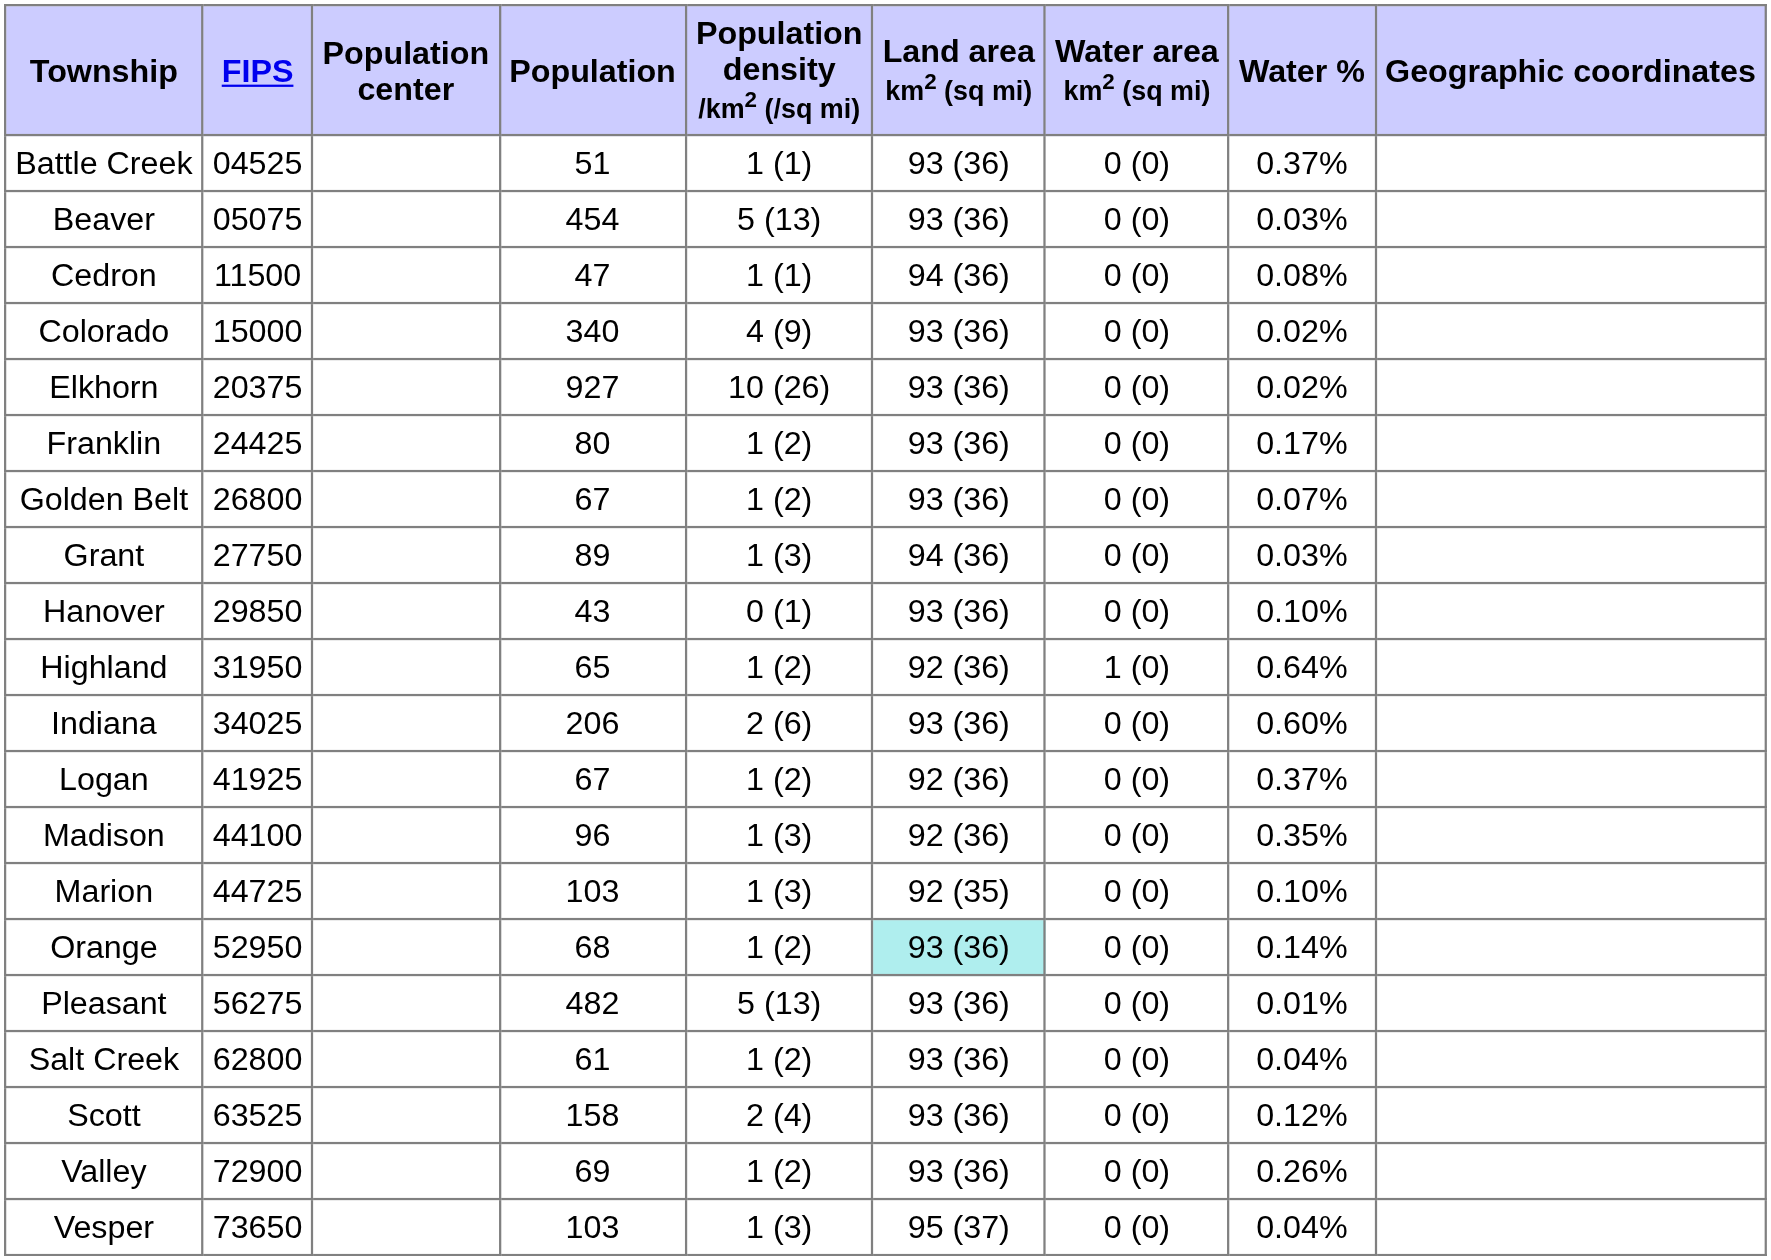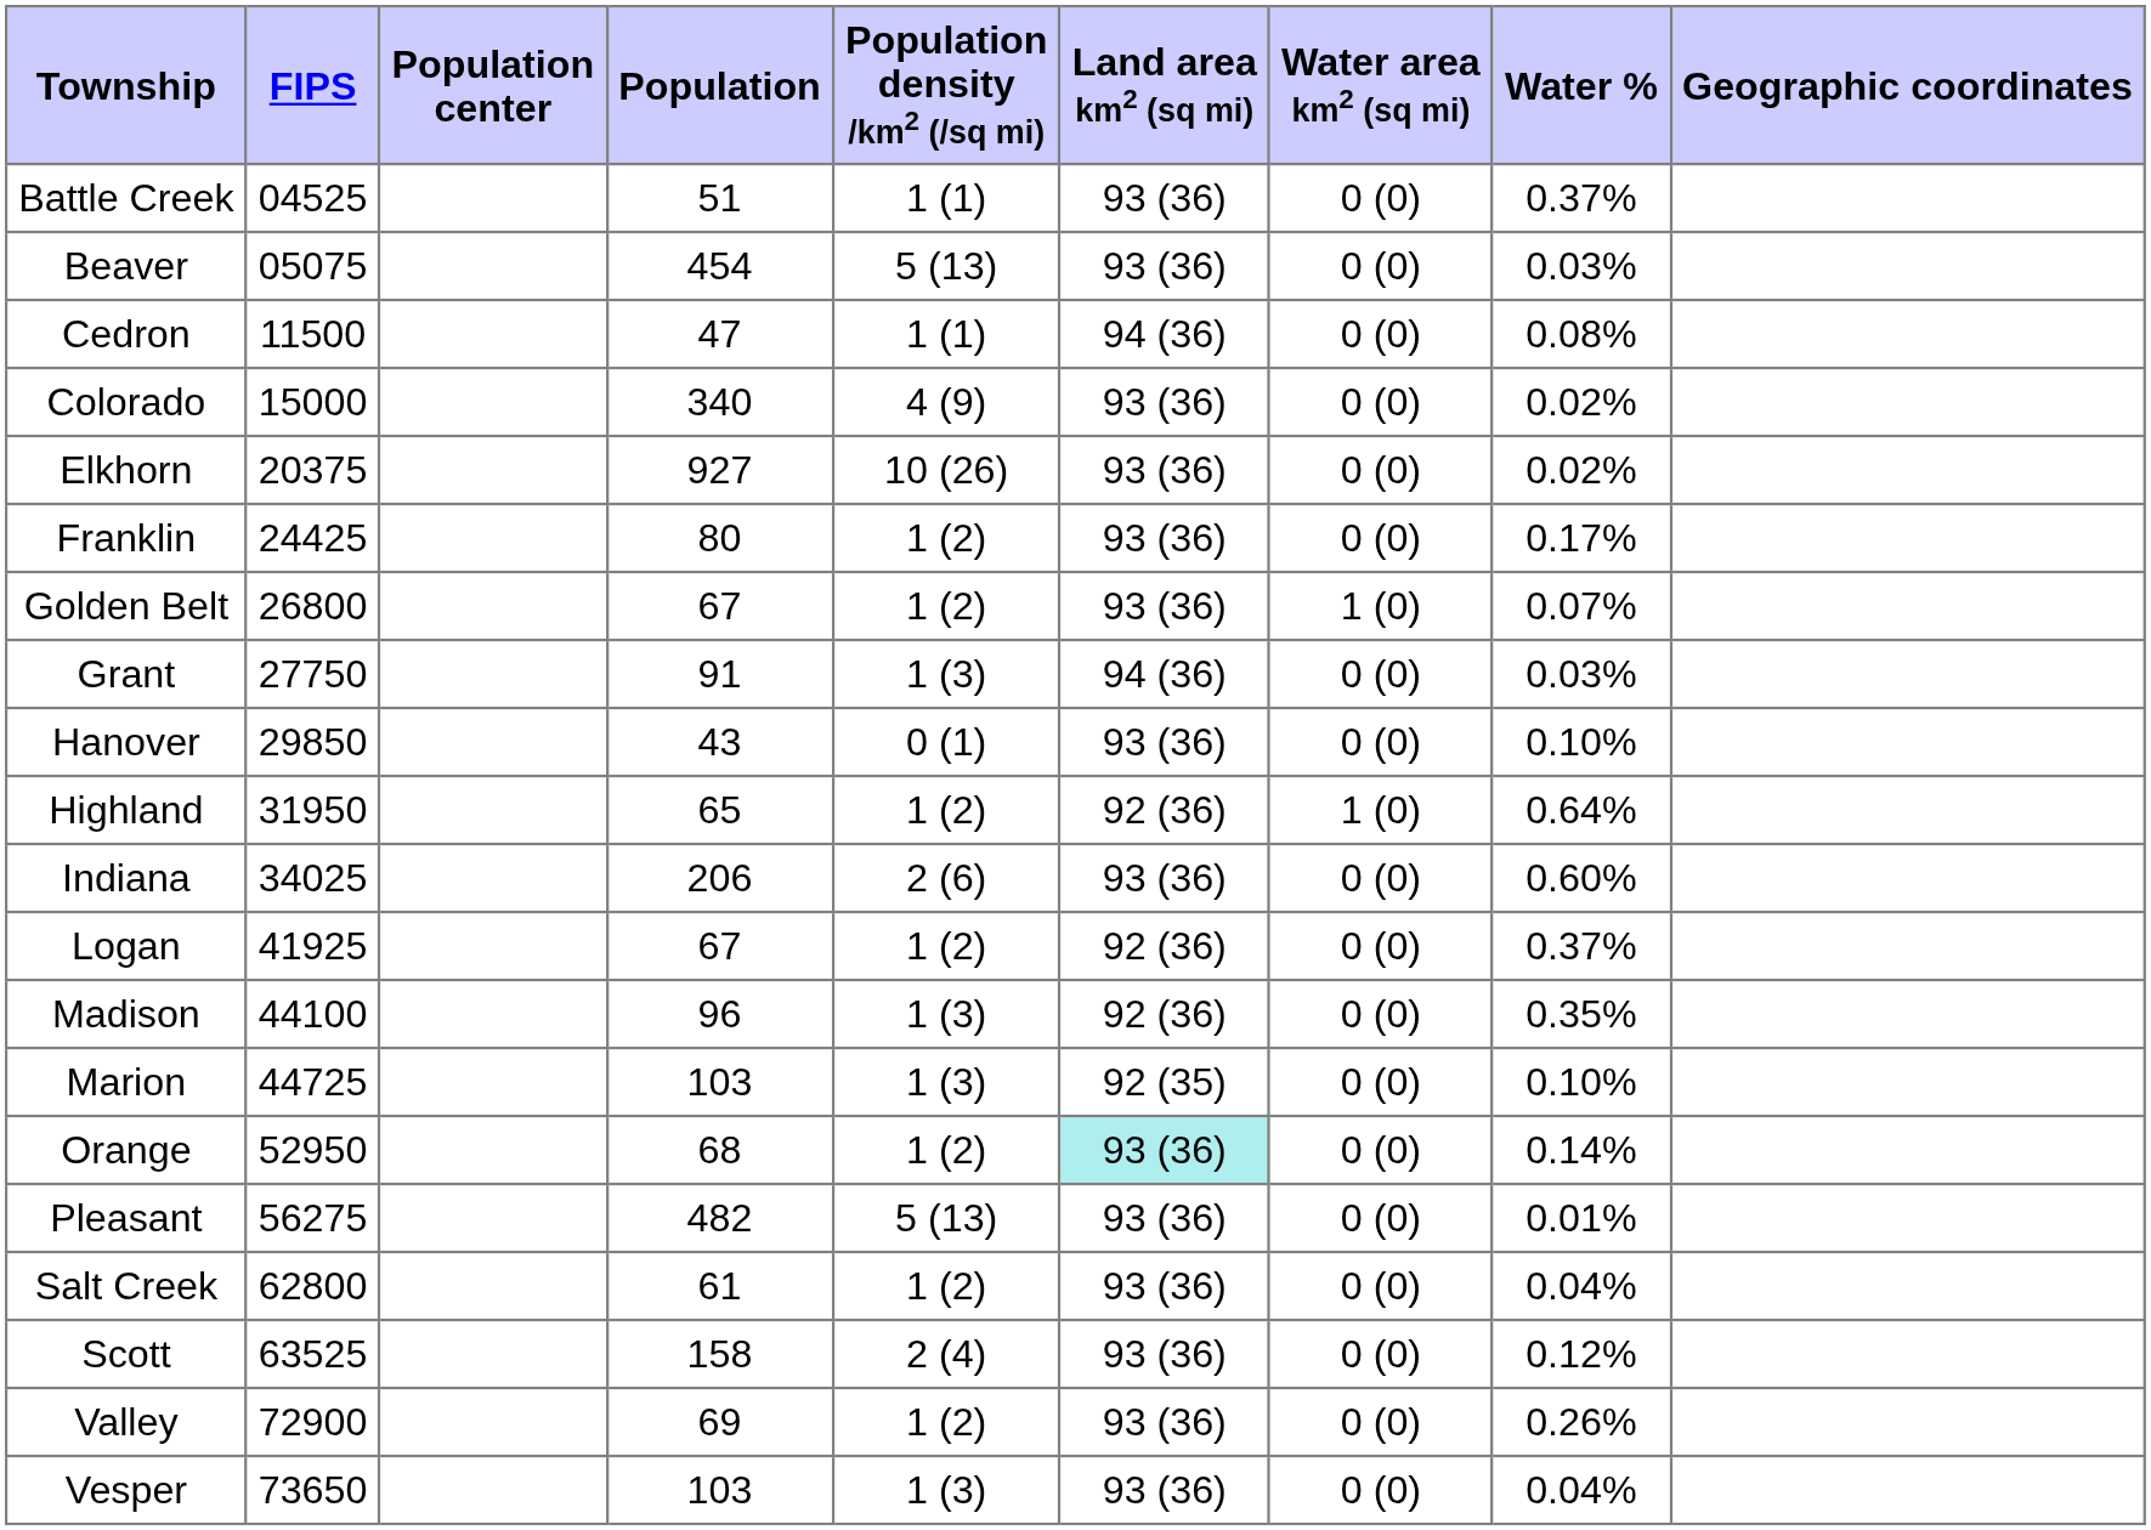 <table class="toccolours" border=1 cellspacing=0 cellpadding=4 style="text-align:center; border-collapse:collapse; font-size:90%;">
 <tr style="background:#ccccff">
 <th>Township</th>
 <th><a href='#'>FIPS</a></th>
 <th>Population<br>center</th>
 <th>Population</th>
 <th>Population<br>density<br><small>/km<sup>2</sup> (/sq mi)</small></th>
 <th>Land area<br><small>km<sup>2</sup> (sq mi)</small></th>
 <th>Water area<br><small>km<sup>2</sup> (sq mi)</small></th>
 <th>Water %</th>
 <th>Geographic coordinates</th>
 </tr>
 <tr>
 <td>Battle Creek</td>
 <td>04525</td>
 <td></td>
 <td>51</td>
 <td>1 (1)</td>
 <td>93 (36)</td>
 <td>0 (0)</td>
 <td>0.37%</td>
 <td></td>
 </tr>
 <tr>
 <td>Beaver</td>
 <td>05075</td>
 <td></td>
 <td>454</td>
 <td>5 (13)</td>
 <td>93 (36)</td>
 <td>0 (0)</td>
 <td>0.03%</td>
 <td></td>
 </tr>
 <tr>
 <td>Cedron</td>
 <td>11500</td>
 <td></td>
 <td>47</td>
 <td>1 (1)</td>
 <td>94 (36)</td>
 <td>0 (0)</td>
 <td>0.08%</td>
 <td></td>
 </tr>
 <tr>
 <td>Colorado</td>
 <td>15000</td>
 <td></td>
 <td>340</td>
 <td>4 (9)</td>
 <td>93 (36)</td>
 <td>0 (0)</td>
 <td>0.02%</td>
 <td></td>
 </tr>
 <tr>
 <td>Elkhorn</td>
 <td>20375</td>
 <td></td>
 <td>927</td>
 <td>10 (26)</td>
 <td>93 (36)</td>
 <td>0 (0)</td>
 <td>0.02%</td>
 <td></td>
 </tr>
 <tr>
 <td>Franklin</td>
 <td>24425</td>
 <td></td>
 <td>80</td>
 <td>1 (2)</td>
 <td>93 (36)</td>
 <td>0 (0)</td>
 <td>0.17%</td>
 <td></td>
 </tr>
 <tr>
 <td>Golden Belt</td>
 <td>26800</td>
 <td></td>
 <td>67</td>
 <td>1 (2)</td>
 <td>93 (36)</td>
-<td>0 (0)</td>
+<td>1 (0)</td>
 <td>0.07%</td>
 <td></td>
 </tr>
 <tr>
 <td>Grant</td>
 <td>27750</td>
 <td></td>
-<td>89</td>
+<td>91</td>
 <td>1 (3)</td>
 <td>94 (36)</td>
 <td>0 (0)</td>
 <td>0.03%</td>
 <td></td>
 </tr>
 <tr>
 <td>Hanover</td>
 <td>29850</td>
 <td></td>
 <td>43</td>
 <td>0 (1)</td>
 <td>93 (36)</td>
 <td>0 (0)</td>
 <td>0.10%</td>
 <td></td>
 </tr>
 <tr>
 <td>Highland</td>
 <td>31950</td>
 <td></td>
 <td>65</td>
 <td>1 (2)</td>
 <td>92 (36)</td>
 <td>1 (0)</td>
 <td>0.64%</td>
 <td></td>
 </tr>
 <tr>
 <td>Indiana</td>
 <td>34025</td>
 <td></td>
 <td>206</td>
 <td>2 (6)</td>
 <td>93 (36)</td>
 <td>0 (0)</td>
 <td>0.60%</td>
 <td></td>
 </tr>
 <tr>
 <td>Logan</td>
 <td>41925</td>
 <td></td>
 <td>67</td>
 <td>1 (2)</td>
 <td>92 (36)</td>
 <td>0 (0)</td>
 <td>0.37%</td>
 <td></td>
 </tr>
 <tr>
 <td>Madison</td>
 <td>44100</td>
 <td></td>
 <td>96</td>
 <td>1 (3)</td>
 <td>92 (36)</td>
 <td>0 (0)</td>
 <td>0.35%</td>
 <td></td>
 </tr>
 <tr>
 <td>Marion</td>
 <td>44725</td>
 <td></td>
 <td>103</td>
 <td>1 (3)</td>
 <td>92 (35)</td>
 <td>0 (0)</td>
 <td>0.10%</td>
 <td></td>
 </tr>
 <tr>
 <td>Orange</td>
 <td>52950</td>
 <td></td>
 <td>68</td>
 <td>1 (2)</td>
 <td style="background: paleturquoise;">93 (36)</td>
 <td>0 (0)</td>
 <td>0.14%</td>
 <td></td>
 </tr>
 <tr>
 <td>Pleasant</td>
 <td>56275</td>
 <td></td>
 <td>482</td>
 <td>5 (13)</td>
 <td>93 (36)</td>
 <td>0 (0)</td>
 <td>0.01%</td>
 <td></td>
 </tr>
 <tr>
 <td>Salt Creek</td>
 <td>62800</td>
 <td></td>
 <td>61</td>
 <td>1 (2)</td>
 <td>93 (36)</td>
 <td>0 (0)</td>
 <td>0.04%</td>
 <td></td>
 </tr>
 <tr>
 <td>Scott</td>
 <td>63525</td>
 <td></td>
 <td>158</td>
 <td>2 (4)</td>
 <td>93 (36)</td>
 <td>0 (0)</td>
 <td>0.12%</td>
 <td></td>
 </tr>
 <tr>
 <td>Valley</td>
 <td>72900</td>
 <td></td>
 <td>69</td>
 <td>1 (2)</td>
 <td>93 (36)</td>
 <td>0 (0)</td>
 <td>0.26%</td>
 <td></td>
 </tr>
 <tr>
 <td>Vesper</td>
 <td>73650</td>
 <td></td>
 <td>103</td>
 <td>1 (3)</td>
-<td>95 (37)</td>
+<td>93 (36)</td>
 <td>0 (0)</td>
 <td>0.04%</td>
 <td></td>
 </tr>
 </table>
